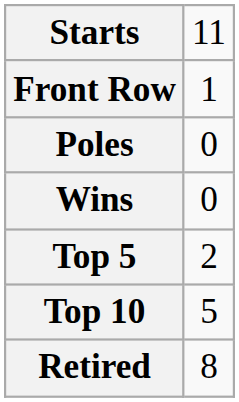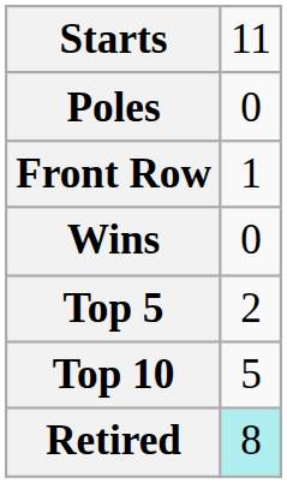 <table class="wikitable" style="text-align:center">
 <tr>
 <th>Starts</th>
 <td>11</td>
 </tr>
 <tr>
+<th>Poles</th>
+<td>0</td>
+</tr>
+<tr>
 <th>Front Row</th>
 <td>1</td>
-</tr>
-<tr>
-<th>Poles</th>
-<td>0</td>
 </tr>
 <tr>
 <th>Wins</th>
 <td>0</td>
 </tr>
 <tr>
 <th>Top 5</th>
 <td>2</td>
 </tr>
 <tr>
 <th>Top 10</th>
 <td>5</td>
 </tr>
 <tr>
 <th>Retired</th>
-<td>8</td>
+<td style="background: paleturquoise;">8</td>
 </tr>
 </table>
